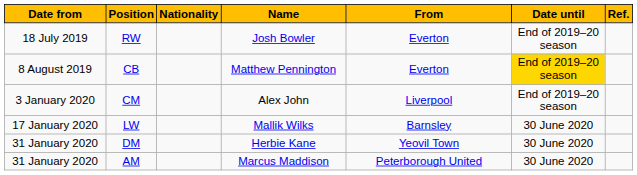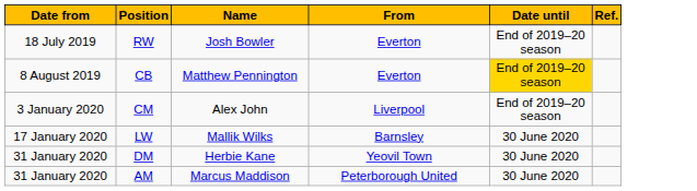 <table class="wikitable"  style="text-align:center; font-size:90%; ">
 <tr>
 <th style="color:#000000; background:#ffbf00; border:1px solid #000000; width:120px;">Date from</th>
 <th style="color:#000000; background:#ffbf00; border:1px solid #000000; width:50px;">Position</th>
-<th style="color:#000000; background:#ffbf00; border:1px solid #000000; width:50px;">Nationality</th>
 <th style="color:#000000; background:#ffbf00; border:1px solid #000000; width:150px;">Name</th>
 <th style="color:#000000; background:#ffbf00; border:1px solid #000000; width:200px;">From</th>
 <th style="color:#000000; background:#ffbf00; border:1px solid #000000; width:110px;">Date until</th>
 <th style="color:#000000; background:#ffbf00; border:1px solid #000000; width:25px;">Ref.</th>
 </tr>
 <tr>
 <td>18 July 2019</td>
 <td><a href='#'>RW</a></td>
-<td></td>
 <td><a href='#'>Josh Bowler</a></td>
 <td> <a href='#'>Everton</a></td>
 <td>End of 2019–20 season</td>
 <td></td>
 </tr>
 <tr>
 <td>8 August 2019</td>
 <td><a href='#'>CB</a></td>
-<td></td>
 <td><a href='#'>Matthew Pennington</a></td>
 <td> <a href='#'>Everton</a></td>
 <td style="background: gold;">End of 2019–20 season</td>
 <td></td>
 </tr>
 <tr>
 <td>3 January 2020</td>
 <td><a href='#'>CM</a></td>
-<td></td>
 <td>Alex John</td>
 <td> <a href='#'>Liverpool</a></td>
 <td>End of 2019–20 season</td>
 <td></td>
 </tr>
 <tr>
 <td>17 January 2020</td>
 <td><a href='#'>LW</a></td>
-<td></td>
 <td><a href='#'>Mallik Wilks</a></td>
 <td> <a href='#'>Barnsley</a></td>
 <td>30 June 2020</td>
 <td></td>
 </tr>
 <tr>
 <td>31 January 2020</td>
 <td><a href='#'>DM</a></td>
-<td></td>
 <td><a href='#'>Herbie Kane</a></td>
 <td> <a href='#'>Yeovil Town</a></td>
 <td>30 June 2020</td>
 <td></td>
 </tr>
 <tr>
 <td>31 January 2020</td>
 <td><a href='#'>AM</a></td>
-<td></td>
 <td><a href='#'>Marcus Maddison</a></td>
 <td> <a href='#'>Peterborough United</a></td>
 <td>30 June 2020</td>
 <td></td>
 </tr>
 </table>
